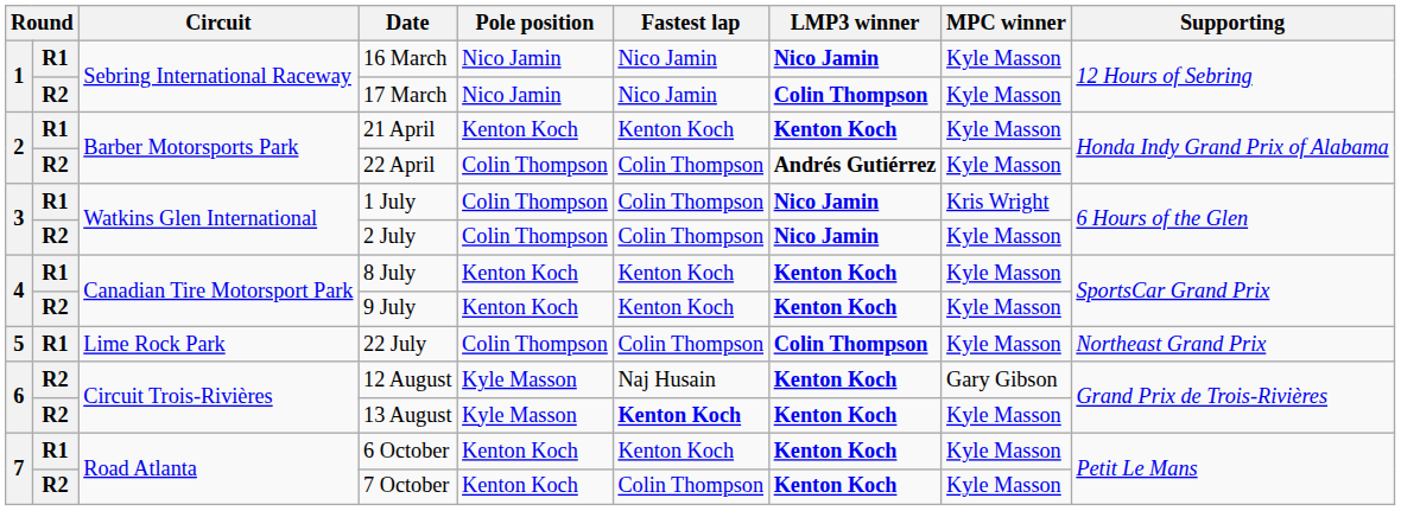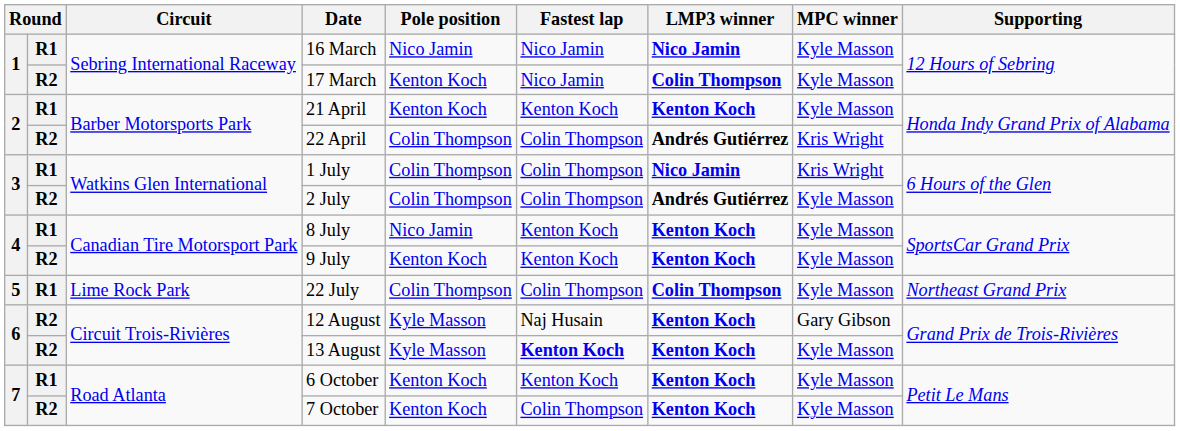 <table class="wikitable" style="font-size: 85%;">
 <tr>
 <th colspan=2>Round</th>
 <th>Circuit</th>
 <th>Date</th>
 <th>Pole position</th>
 <th>Fastest lap</th>
 <th>LMP3 winner</th>
 <th>MPC winner</th>
 <th>Supporting</th>
 </tr>
 <tr>
 <th rowspan=2>1</th>
 <th>R1</th>
 <td rowspan=2> <a href='#'>Sebring International Raceway</a></td>
 <td>16 March</td>
 <td> <a href='#'>Nico Jamin</a></td>
 <td> <a href='#'>Nico Jamin</a></td>
 <td><strong> <a href='#'>Nico Jamin</a></strong></td>
 <td> <a href='#'>Kyle Masson</a></td>
 <td rowspan=2><em><a href='#'>12 Hours of Sebring</a></em></td>
 </tr>
 <tr>
 <th>R2</th>
 <td>17 March</td>
-<td> <a href='#'>Nico Jamin</a></td>
+<td> <a href='#'>Kenton Koch</a></td>
 <td> <a href='#'>Nico Jamin</a></td>
 <td><strong> <a href='#'>Colin Thompson</a></strong></td>
 <td> <a href='#'>Kyle Masson</a></td>
 </tr>
 <tr>
 <th rowspan=2>2</th>
 <th>R1</th>
 <td rowspan=2> <a href='#'>Barber Motorsports Park</a></td>
 <td>21 April</td>
 <td> <a href='#'>Kenton Koch</a></td>
 <td> <a href='#'>Kenton Koch</a></td>
 <td><strong> <a href='#'>Kenton Koch</a></strong></td>
 <td> <a href='#'>Kyle Masson</a></td>
 <td rowspan=2><em><a href='#'>Honda Indy Grand Prix of Alabama</a></em></td>
 </tr>
 <tr>
 <th>R2</th>
 <td>22 April</td>
 <td> <a href='#'>Colin Thompson</a></td>
 <td> <a href='#'>Colin Thompson</a></td>
 <td><strong> Andrés Gutiérrez</strong></td>
-<td> <a href='#'>Kyle Masson</a></td>
+<td> <a href='#'>Kris Wright</a></td>
 </tr>
 <tr>
 <th rowspan=2>3</th>
 <th>R1</th>
 <td rowspan=2> <a href='#'>Watkins Glen International</a></td>
 <td>1 July</td>
 <td> <a href='#'>Colin Thompson</a></td>
 <td> <a href='#'>Colin Thompson</a></td>
 <td><strong> <a href='#'>Nico Jamin</a></strong></td>
 <td> <a href='#'>Kris Wright</a></td>
 <td rowspan=2><em><a href='#'>6 Hours of the Glen</a></em></td>
 </tr>
 <tr>
 <th>R2</th>
 <td>2 July</td>
 <td> <a href='#'>Colin Thompson</a></td>
 <td> <a href='#'>Colin Thompson</a></td>
-<td><strong> <a href='#'>Nico Jamin</a></strong></td>
+<td><strong> Andrés Gutiérrez</strong></td>
 <td> <a href='#'>Kyle Masson</a></td>
 </tr>
 <tr>
 <th rowspan=2>4</th>
 <th>R1</th>
 <td rowspan=2> <a href='#'>Canadian Tire Motorsport Park</a></td>
 <td>8 July</td>
-<td> <a href='#'>Kenton Koch</a></td>
+<td> <a href='#'>Nico Jamin</a></td>
 <td> <a href='#'>Kenton Koch</a></td>
 <td><strong> <a href='#'>Kenton Koch</a></strong></td>
 <td> <a href='#'>Kyle Masson</a></td>
 <td rowspan=2><em><a href='#'>SportsCar Grand Prix</a></em></td>
 </tr>
 <tr>
 <th>R2</th>
 <td>9 July</td>
 <td> <a href='#'>Kenton Koch</a></td>
 <td> <a href='#'>Kenton Koch</a></td>
 <td><strong> <a href='#'>Kenton Koch</a></strong></td>
 <td> <a href='#'>Kyle Masson</a></td>
 </tr>
 <tr>
 <th>5</th>
 <th>R1</th>
 <td> <a href='#'>Lime Rock Park</a></td>
 <td>22 July</td>
 <td> <a href='#'>Colin Thompson</a></td>
 <td> <a href='#'>Colin Thompson</a></td>
 <td><strong> <a href='#'>Colin Thompson</a></strong></td>
 <td> <a href='#'>Kyle Masson</a></td>
 <td><em><a href='#'>Northeast Grand Prix</a></em></td>
 </tr>
 <tr>
 <th rowspan=2>6</th>
 <th>R2</th>
 <td rowspan=2> <a href='#'>Circuit Trois-Rivières</a></td>
 <td>12 August</td>
 <td> <a href='#'>Kyle Masson</a></td>
 <td> Naj Husain</td>
 <td> <strong><a href='#'>Kenton Koch</a></strong></td>
 <td> Gary Gibson</td>
 <td rowspan=2><em><a href='#'>Grand Prix de Trois-Rivières</a></em></td>
 </tr>
 <tr>
 <th>R2</th>
 <td>13 August</td>
 <td> <a href='#'>Kyle Masson</a></td>
 <td><strong> <a href='#'>Kenton Koch</a></strong></td>
 <td> <strong><a href='#'>Kenton Koch</a></strong></td>
 <td> <a href='#'>Kyle Masson</a></td>
 </tr>
 <tr>
 <th rowspan=2>7</th>
 <th>R1</th>
 <td rowspan=2> <a href='#'>Road Atlanta</a></td>
 <td>6 October</td>
 <td> <a href='#'>Kenton Koch</a></td>
 <td> <a href='#'>Kenton Koch</a></td>
 <td> <strong><a href='#'>Kenton Koch</a></strong></td>
 <td> <a href='#'>Kyle Masson</a></td>
 <td rowspan=2><em><a href='#'>Petit Le Mans</a></em></td>
 </tr>
 <tr>
 <th>R2</th>
 <td>7 October</td>
 <td> <a href='#'>Kenton Koch</a></td>
 <td> <a href='#'>Colin Thompson</a></td>
 <td> <strong><a href='#'>Kenton Koch</a></strong></td>
 <td> <a href='#'>Kyle Masson</a></td>
 </tr>
 </table>
